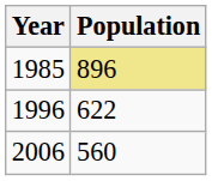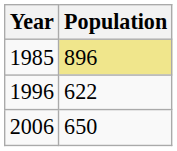 <table class="wikitable">
 <tr>
 <th>Year</th>
 <th>Population</th>
 </tr>
 <tr>
 <td>1985</td>
 <td style="background: khaki;">896</td>
 </tr>
 <tr>
 <td>1996</td>
 <td>622</td>
 </tr>
 <tr>
 <td>2006</td>
-<td>560</td>
+<td>650</td>
 </tr>
 </table>
